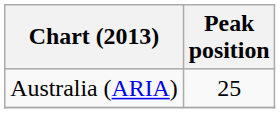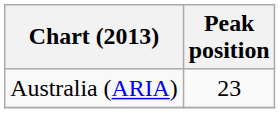 <table class="wikitable sortable">
 <tr>
 <th>Chart (2013)</th>
 <th>Peak<br>position</th>
 </tr>
 <tr>
 <td>Australia (<a href='#'>ARIA</a>)</td>
-<td align="center">25</td>
+<td align="center">23</td>
 </tr>
 <tr>
 </tr>
 <tr>
 </tr>
 <tr>
 </tr>
 <tr>
 </tr>
 <tr>
 </tr>
 <tr>
 </tr>
 </table>
